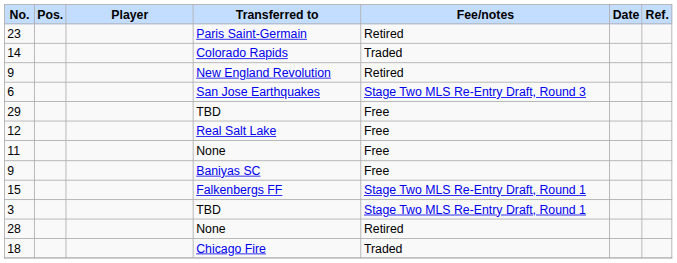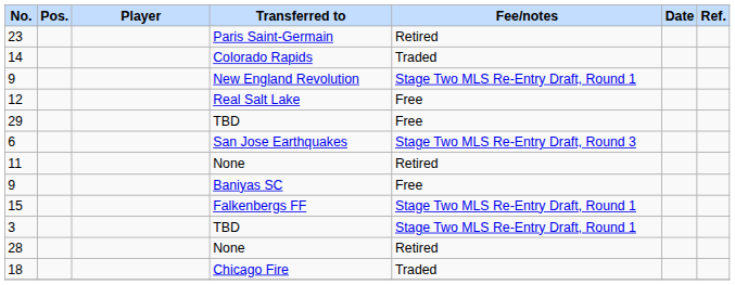 <table class="wikitable sortable" style="text-align:left; font-size:95%;">
 <tr>
 <th style="background:#c2ddff; width:30px;"><strong>No.</strong></th>
 <th style="background:#c2ddff; width:30px;"><strong>Pos.</strong></th>
 <th style="background:#c2ddff; width:150px;"><strong>Player</strong></th>
 <th style="background:#c2ddff; width:200px;"><strong>Transferred to</strong></th>
 <th style="background:#c2ddff; width:300px;"><strong>Fee/notes</strong></th>
 <th style="background:#c2ddff; width:30px;"><strong>Date</strong></th>
 <th style="background:#c2ddff; width:30px;"><strong>Ref.</strong></th>
 </tr>
 <tr>
 <td>23</td>
 <td align=center></td>
 <td></td>
 <td> <a href='#'>Paris Saint-Germain</a></td>
 <td>Retired</td>
 <td></td>
 <td></td>
 </tr>
 <tr>
 <td>14</td>
 <td align=center></td>
 <td></td>
 <td> <a href='#'>Colorado Rapids</a></td>
 <td>Traded</td>
 <td></td>
 <td></td>
 </tr>
 <tr>
 <td>9</td>
 <td align=center></td>
 <td></td>
 <td> <a href='#'>New England Revolution</a></td>
-<td>Retired</td>
+<td><a href='#'>Stage Two MLS Re-Entry Draft, Round 1</a></td>
+<td></td>
+<td></td>
+</tr>
+<tr>
+<td>12</td>
+<td align=center></td>
+<td></td>
+<td> <a href='#'>Real Salt Lake</a></td>
+<td>Free</td>
+<td></td>
+<td></td>
+</tr>
+<tr>
+<td>29</td>
+<td align=center></td>
+<td></td>
+<td>TBD</td>
+<td>Free</td>
 <td></td>
 <td></td>
 </tr>
 <tr>
 <td>6</td>
 <td align=center></td>
 <td></td>
 <td> <a href='#'>San Jose Earthquakes</a></td>
 <td><a href='#'>Stage Two MLS Re-Entry Draft, Round 3</a></td>
 <td></td>
 <td></td>
 </tr>
 <tr>
-<td>29</td>
-<td align=center></td>
-<td></td>
-<td>TBD</td>
-<td>Free</td>
-<td></td>
-<td></td>
-</tr>
-<tr>
-<td>12</td>
-<td align=center></td>
-<td></td>
-<td> <a href='#'>Real Salt Lake</a></td>
-<td>Free</td>
-<td></td>
-<td></td>
-</tr>
-<tr>
 <td>11</td>
 <td align=center></td>
 <td></td>
 <td>None</td>
-<td>Free</td>
+<td>Retired</td>
 <td></td>
 <td></td>
 </tr>
 <tr>
 <td>9</td>
 <td align=center></td>
 <td></td>
 <td> <a href='#'>Baniyas SC</a></td>
 <td>Free</td>
 <td></td>
 <td></td>
 </tr>
 <tr>
 <td>15</td>
 <td align=center></td>
 <td></td>
 <td> <a href='#'>Falkenbergs FF</a></td>
 <td><a href='#'>Stage Two MLS Re-Entry Draft, Round 1</a></td>
 <td></td>
 <td></td>
 </tr>
 <tr>
 <td>3</td>
 <td align=center></td>
 <td></td>
 <td>TBD</td>
 <td><a href='#'>Stage Two MLS Re-Entry Draft, Round 1</a></td>
 <td></td>
 <td></td>
 </tr>
 <tr>
 <td>28</td>
 <td align=center></td>
 <td></td>
 <td>None</td>
 <td>Retired</td>
 <td></td>
 <td></td>
 </tr>
 <tr>
 <td>18</td>
 <td align=center></td>
 <td></td>
 <td><a href='#'>Chicago Fire</a></td>
 <td>Traded</td>
 <td></td>
 <td></td>
 </tr>
 <tr>
 </tr>
 </table>
